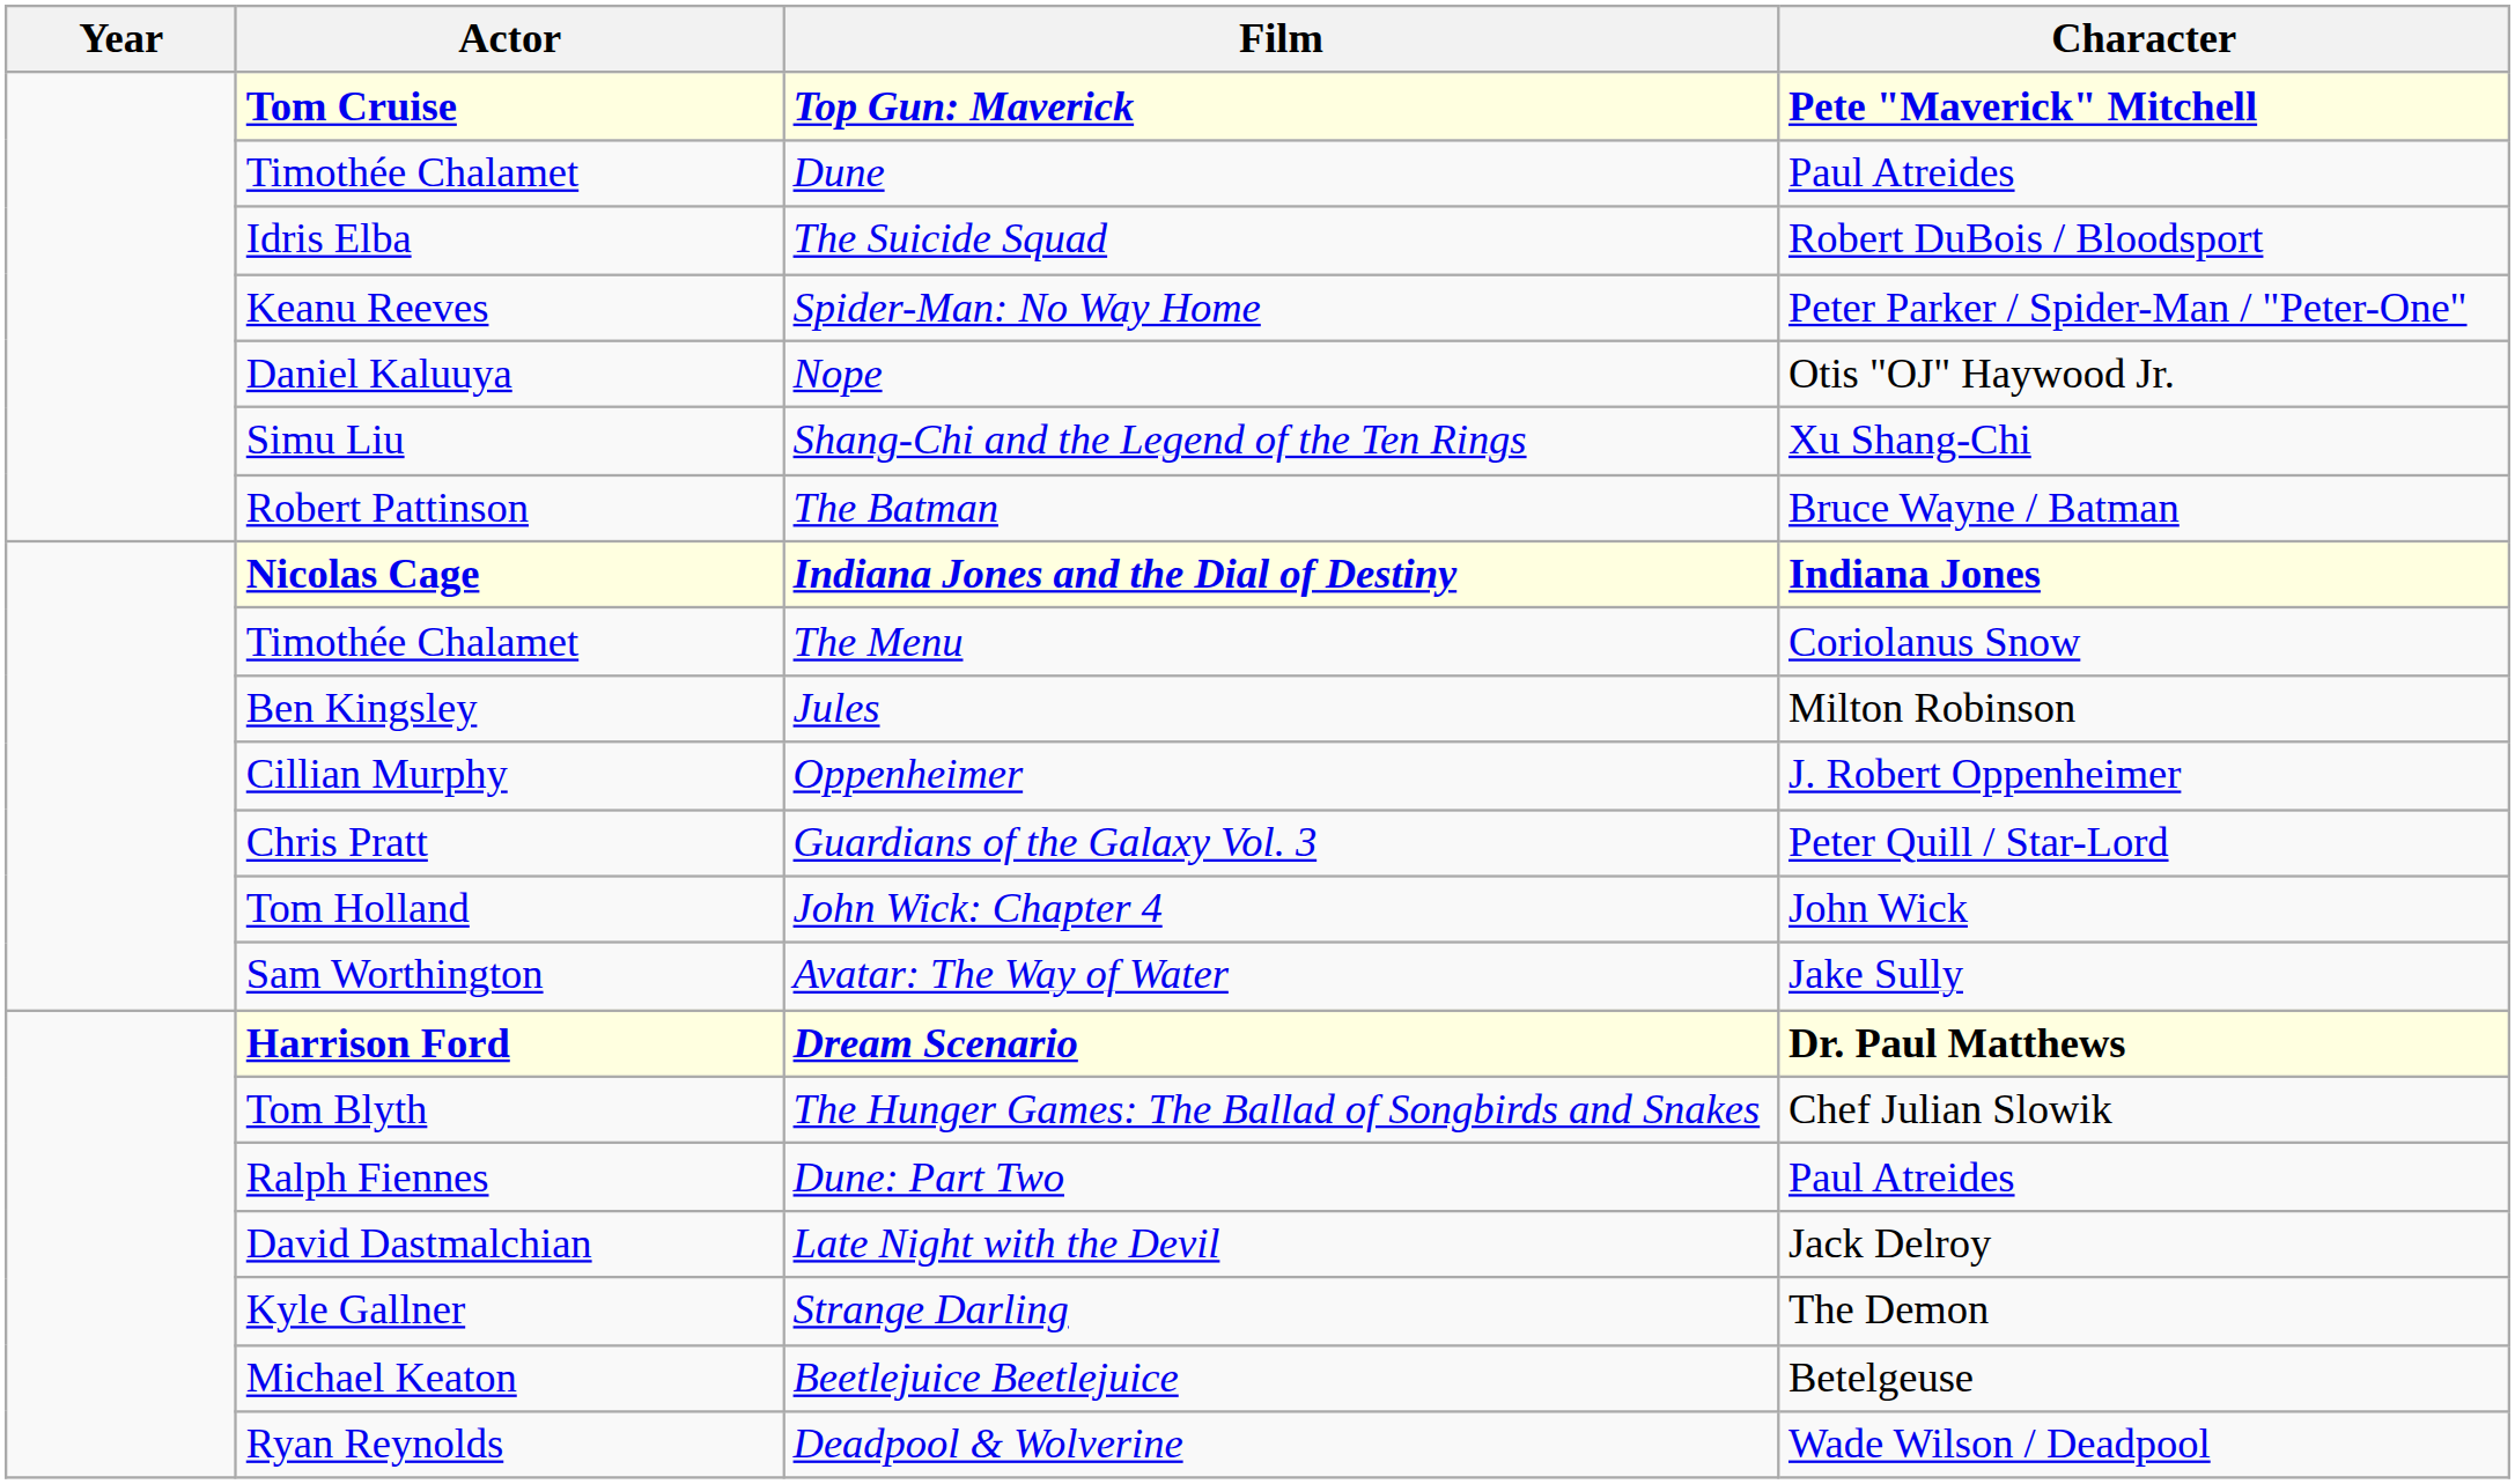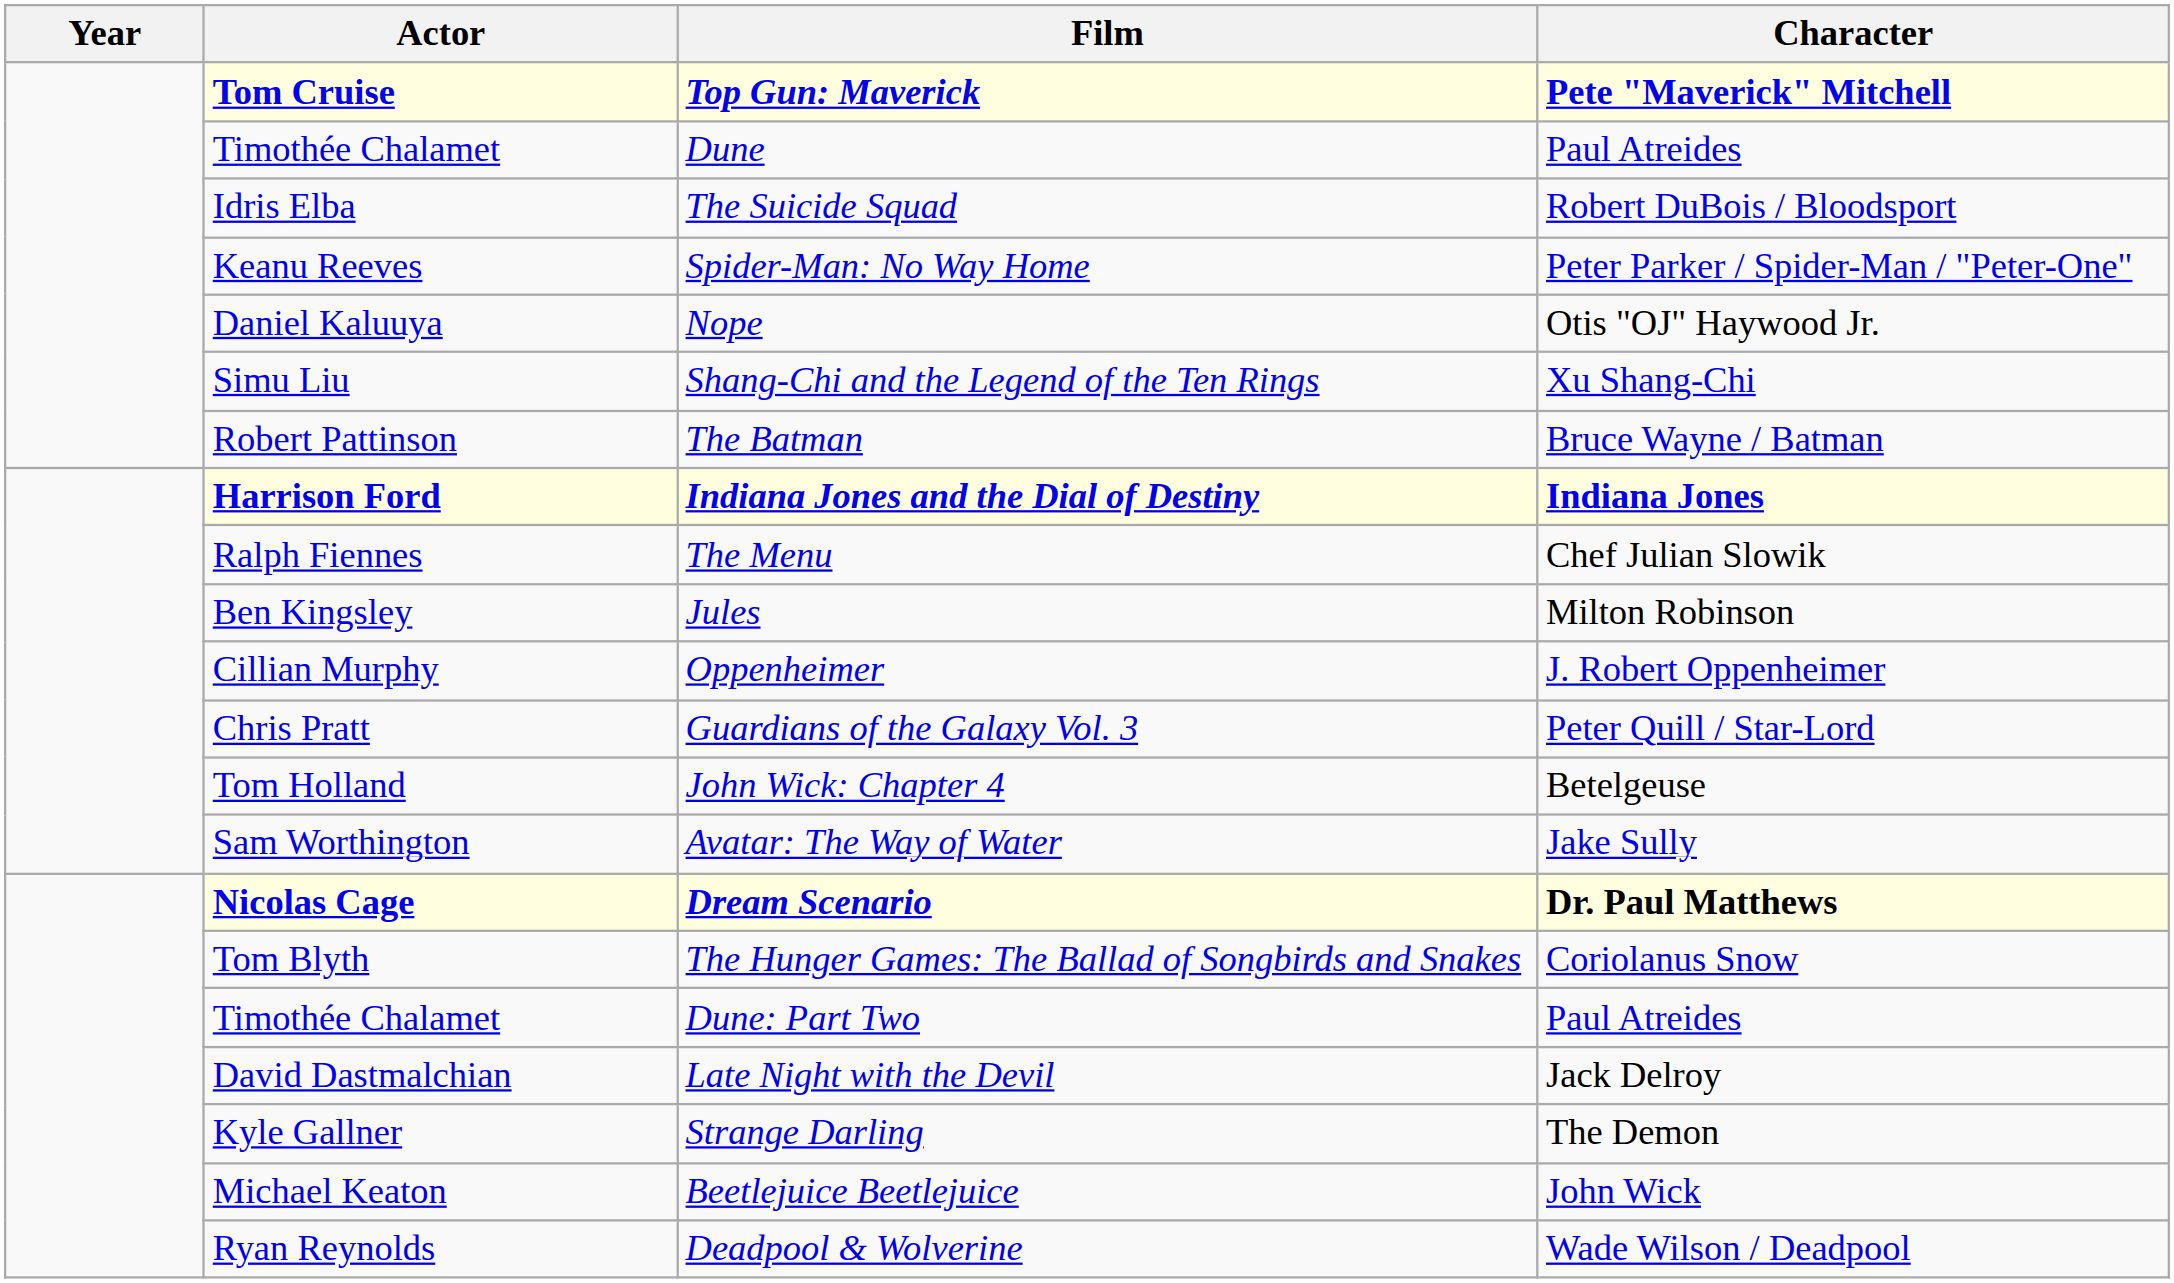 <table class="wikitable" width="950px" border="1" cellpadding="5" cellspacing="0" align="centre">
 <tr>
 <th width="80px">Year</th>
 <th width="200px">Actor</th>
 <th width="370px">Film</th>
 <th>Character</th>
 </tr>
 <tr>
 <td rowspan=7></td>
 <td style="background:lightyellow"><strong><a href='#'>Tom Cruise</a></strong></td>
 <td style="background:lightyellow"><strong><em><a href='#'>Top Gun: Maverick</a></em></strong></td>
 <td style="background:lightyellow"><strong><a href='#'>Pete "Maverick" Mitchell</a></strong></td>
 </tr>
 <tr>
 <td><a href='#'>Timothée Chalamet</a></td>
 <td><em><a href='#'>Dune</a></em></td>
 <td><a href='#'>Paul Atreides</a></td>
 </tr>
 <tr>
 <td><a href='#'>Idris Elba</a></td>
 <td><em><a href='#'>The Suicide Squad</a></em></td>
 <td><a href='#'>Robert DuBois / Bloodsport</a></td>
 </tr>
 <tr>
 <td><a href='#'>Keanu Reeves</a></td>
 <td><em><a href='#'>Spider-Man: No Way Home</a></em></td>
 <td><a href='#'>Peter Parker / Spider-Man / "Peter-One"</a></td>
 </tr>
 <tr>
 <td><a href='#'>Daniel Kaluuya</a></td>
 <td><em><a href='#'>Nope</a></em></td>
 <td>Otis "OJ" Haywood Jr.</td>
 </tr>
 <tr>
 <td><a href='#'>Simu Liu</a></td>
 <td><em><a href='#'>Shang-Chi and the Legend of the Ten Rings</a></em></td>
 <td><a href='#'>Xu Shang-Chi</a></td>
 </tr>
 <tr>
 <td><a href='#'>Robert Pattinson</a></td>
 <td><em><a href='#'>The Batman</a></em></td>
 <td><a href='#'>Bruce Wayne / Batman</a></td>
 </tr>
 <tr>
 <td rowspan=7></td>
-<td style="background:lightyellow"><strong><a href='#'>Nicolas Cage</a></strong></td>
+<td style="background:lightyellow"><strong><a href='#'>Harrison Ford</a></strong></td>
 <td style="background:lightyellow"><strong><em><a href='#'>Indiana Jones and the Dial of Destiny</a></em></strong></td>
 <td style="background:lightyellow"><strong><a href='#'>Indiana Jones</a></strong></td>
 </tr>
 <tr>
-<td><a href='#'>Timothée Chalamet</a></td>
+<td><a href='#'>Ralph Fiennes</a></td>
 <td><em><a href='#'>The Menu</a></em></td>
-<td><a href='#'>Coriolanus Snow</a></td>
+<td>Chef Julian Slowik</td>
 </tr>
 <tr>
 <td><a href='#'>Ben Kingsley</a></td>
 <td><em><a href='#'>Jules</a></em></td>
 <td>Milton Robinson</td>
 </tr>
 <tr>
 <td><a href='#'>Cillian Murphy</a></td>
 <td><em><a href='#'>Oppenheimer</a></em></td>
 <td><a href='#'>J. Robert Oppenheimer</a></td>
 </tr>
 <tr>
 <td><a href='#'>Chris Pratt</a></td>
 <td><em><a href='#'>Guardians of the Galaxy Vol. 3</a></em></td>
 <td><a href='#'>Peter Quill / Star-Lord</a></td>
 </tr>
 <tr>
 <td><a href='#'>Tom Holland</a></td>
 <td><em><a href='#'>John Wick: Chapter 4</a></em></td>
-<td><a href='#'>John Wick</a></td>
+<td>Betelgeuse</td>
 </tr>
 <tr>
 <td><a href='#'>Sam Worthington</a></td>
 <td><em><a href='#'>Avatar: The Way of Water</a></em></td>
 <td><a href='#'>Jake Sully</a></td>
 </tr>
 <tr>
 <td rowspan=7></td>
-<td style="background:lightyellow"><strong><a href='#'>Harrison Ford</a></strong></td>
+<td style="background:lightyellow"><strong><a href='#'>Nicolas Cage</a></strong></td>
 <td style="background:lightyellow"><strong><em><a href='#'>Dream Scenario</a></em></strong></td>
 <td style="background:lightyellow"><strong>Dr. Paul Matthews</strong></td>
 </tr>
 <tr>
 <td><a href='#'>Tom Blyth</a></td>
 <td><em><a href='#'>The Hunger Games: The Ballad of Songbirds and Snakes</a></em></td>
-<td>Chef Julian Slowik</td>
+<td><a href='#'>Coriolanus Snow</a></td>
 </tr>
 <tr>
-<td><a href='#'>Ralph Fiennes</a></td>
+<td><a href='#'>Timothée Chalamet</a></td>
 <td><em><a href='#'>Dune: Part Two</a></em></td>
 <td><a href='#'>Paul Atreides</a></td>
 </tr>
 <tr>
 <td><a href='#'>David Dastmalchian</a></td>
 <td><em><a href='#'>Late Night with the Devil</a></em></td>
 <td>Jack Delroy</td>
 </tr>
 <tr>
 <td><a href='#'>Kyle Gallner</a></td>
 <td><em><a href='#'>Strange Darling</a></em></td>
 <td>The Demon</td>
 </tr>
 <tr>
 <td><a href='#'>Michael Keaton</a></td>
 <td><em><a href='#'>Beetlejuice Beetlejuice</a></em></td>
-<td>Betelgeuse</td>
+<td><a href='#'>John Wick</a></td>
 </tr>
 <tr>
 <td><a href='#'>Ryan Reynolds</a></td>
 <td><em><a href='#'>Deadpool & Wolverine</a></em></td>
 <td><a href='#'>Wade Wilson / Deadpool</a></td>
 </tr>
 </table>
